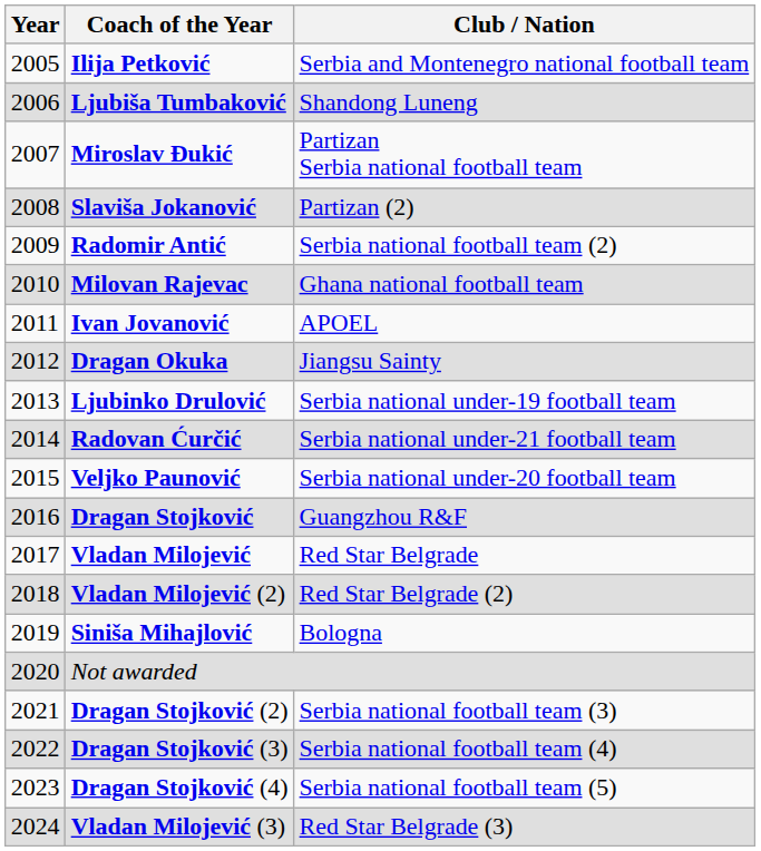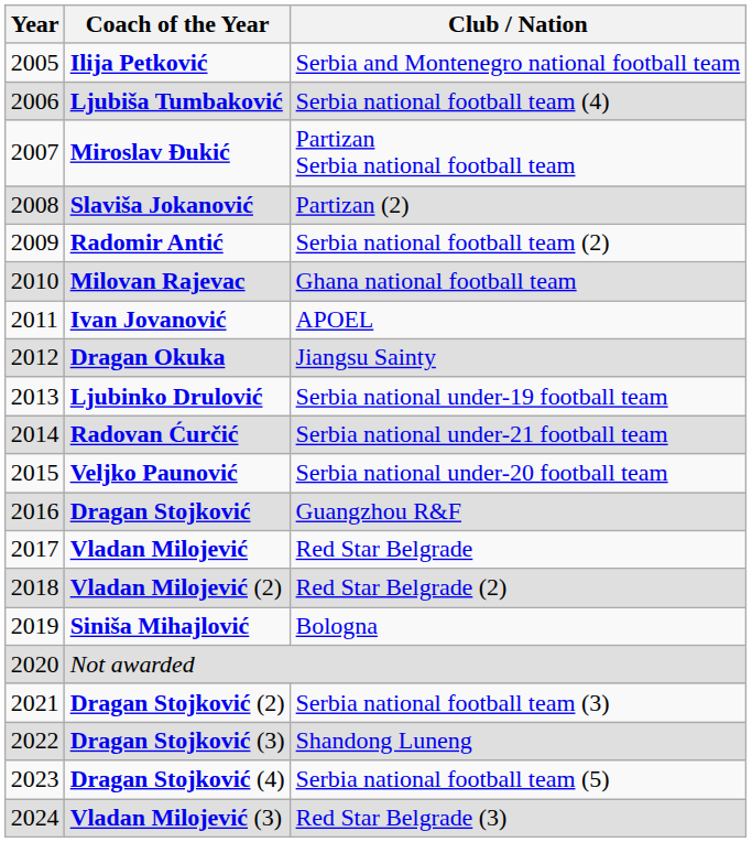 <table class="wikitable">
 <tr>
 <th><strong>Year</strong></th>
 <th><strong>Coach of the Year</strong></th>
 <th><strong>Club / Nation</strong></th>
 </tr>
 <tr>
 <td>2005</td>
 <td><strong><a href='#'>Ilija Petković</a></strong></td>
 <td> <a href='#'>Serbia and Montenegro national football team</a></td>
 </tr>
 <tr bgcolor=#DFDFDF>
 <td>2006</td>
 <td><strong><a href='#'>Ljubiša Tumbaković</a></strong></td>
-<td> <a href='#'>Shandong Luneng</a></td>
+<td> <a href='#'>Serbia national football team</a> (4)</td>
 </tr>
 <tr>
 <td>2007</td>
 <td><strong><a href='#'>Miroslav Đukić</a></strong></td>
 <td> <a href='#'>Partizan</a><br>  <a href='#'>Serbia national football team</a></td>
 </tr>
 <tr bgcolor=#DFDFDF>
 <td>2008</td>
 <td><strong><a href='#'>Slaviša Jokanović</a></strong></td>
 <td> <a href='#'>Partizan</a> (2)</td>
 </tr>
 <tr>
 <td>2009</td>
 <td><strong><a href='#'>Radomir Antić</a></strong></td>
 <td> <a href='#'>Serbia national football team</a> (2)</td>
 </tr>
 <tr bgcolor=#DFDFDF>
 <td>2010</td>
 <td><strong><a href='#'>Milovan Rajevac</a></strong></td>
 <td> <a href='#'>Ghana national football team</a></td>
 </tr>
 <tr>
 <td>2011</td>
 <td><strong><a href='#'>Ivan Jovanović</a></strong></td>
 <td> <a href='#'>APOEL</a></td>
 </tr>
 <tr bgcolor=#DFDFDF>
 <td>2012</td>
 <td><strong><a href='#'>Dragan Okuka</a></strong></td>
 <td> <a href='#'>Jiangsu Sainty</a></td>
 </tr>
 <tr>
 <td>2013</td>
 <td><strong><a href='#'>Ljubinko Drulović</a></strong></td>
 <td> <a href='#'>Serbia national under-19 football team</a></td>
 </tr>
 <tr bgcolor=#DFDFDF>
 <td>2014</td>
 <td><strong><a href='#'>Radovan Ćurčić</a></strong></td>
 <td> <a href='#'>Serbia national under-21 football team</a></td>
 </tr>
 <tr>
 <td>2015</td>
 <td><strong><a href='#'>Veljko Paunović</a></strong></td>
 <td> <a href='#'>Serbia national under-20 football team</a></td>
 </tr>
 <tr bgcolor=#DFDFDF>
 <td>2016</td>
 <td><strong><a href='#'>Dragan Stojković</a></strong></td>
 <td> <a href='#'>Guangzhou R&F</a></td>
 </tr>
 <tr>
 <td>2017</td>
 <td><strong><a href='#'>Vladan Milojević</a></strong></td>
 <td> <a href='#'>Red Star Belgrade</a></td>
 </tr>
 <tr bgcolor=#DFDFDF>
 <td>2018</td>
 <td><strong><a href='#'>Vladan Milojević</a></strong> (2)</td>
 <td> <a href='#'>Red Star Belgrade</a> (2)</td>
 </tr>
 <tr>
 <td>2019</td>
 <td><strong><a href='#'>Siniša Mihajlović</a></strong></td>
 <td> <a href='#'>Bologna</a></td>
 </tr>
 <tr bgcolor=#DFDFDF>
 <td>2020</td>
 <td colspan=2><em>Not awarded</em></td>
 </tr>
 <tr>
 <td>2021</td>
 <td><strong><a href='#'>Dragan Stojković</a></strong> (2)</td>
 <td> <a href='#'>Serbia national football team</a> (3)</td>
 </tr>
 <tr bgcolor=#DFDFDF>
 <td>2022</td>
 <td><strong><a href='#'>Dragan Stojković</a></strong> (3)</td>
-<td> <a href='#'>Serbia national football team</a> (4)</td>
+<td> <a href='#'>Shandong Luneng</a></td>
 </tr>
 <tr>
 <td>2023</td>
 <td><strong><a href='#'>Dragan Stojković</a></strong> (4)</td>
 <td> <a href='#'>Serbia national football team</a> (5)</td>
 </tr>
 <tr bgcolor=#DFDFDF>
 <td>2024</td>
 <td><strong><a href='#'>Vladan Milojević</a></strong> (3)</td>
 <td> <a href='#'>Red Star Belgrade</a> (3)</td>
 </tr>
 <tr>
 </tr>
 </table>
